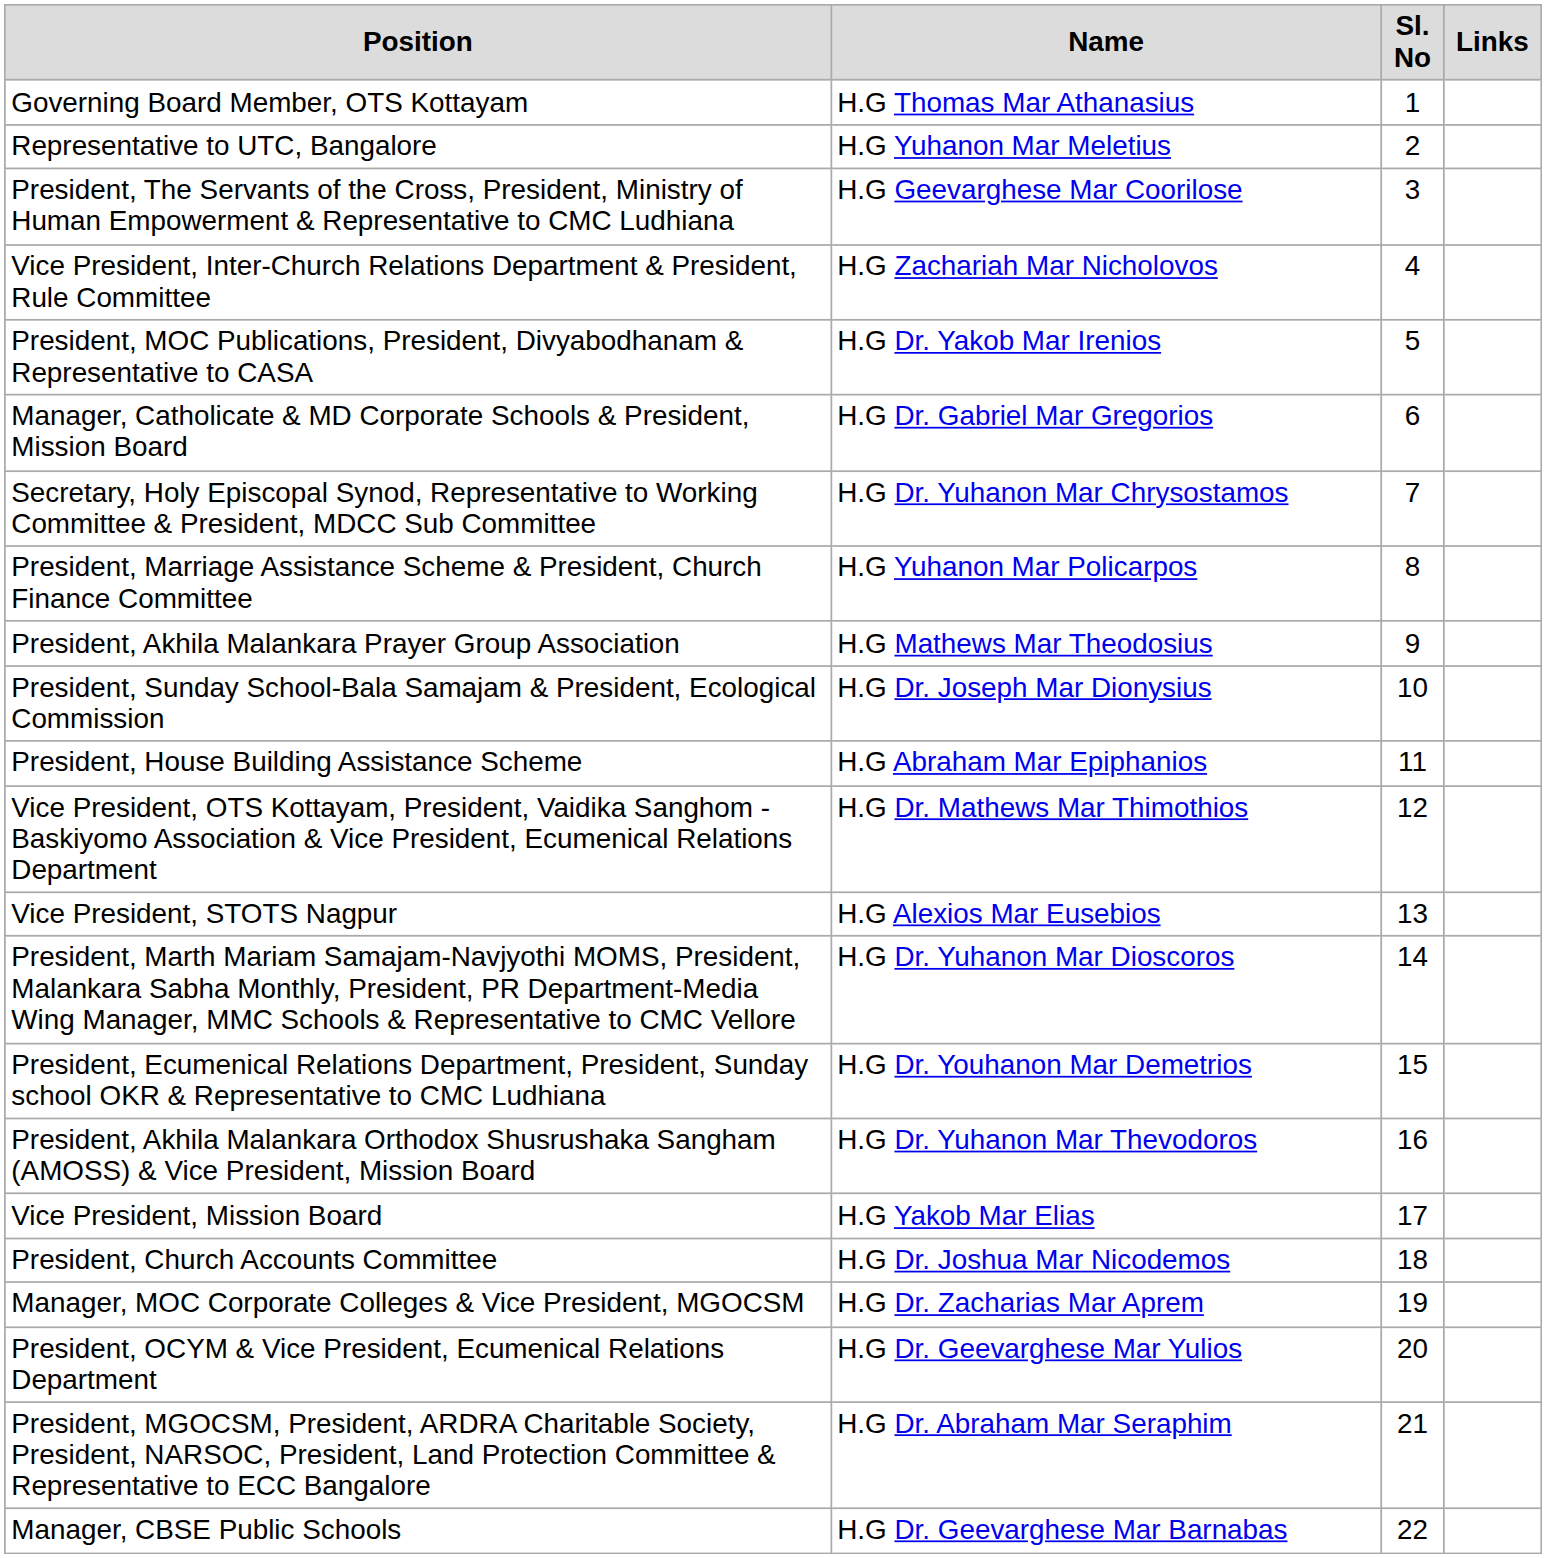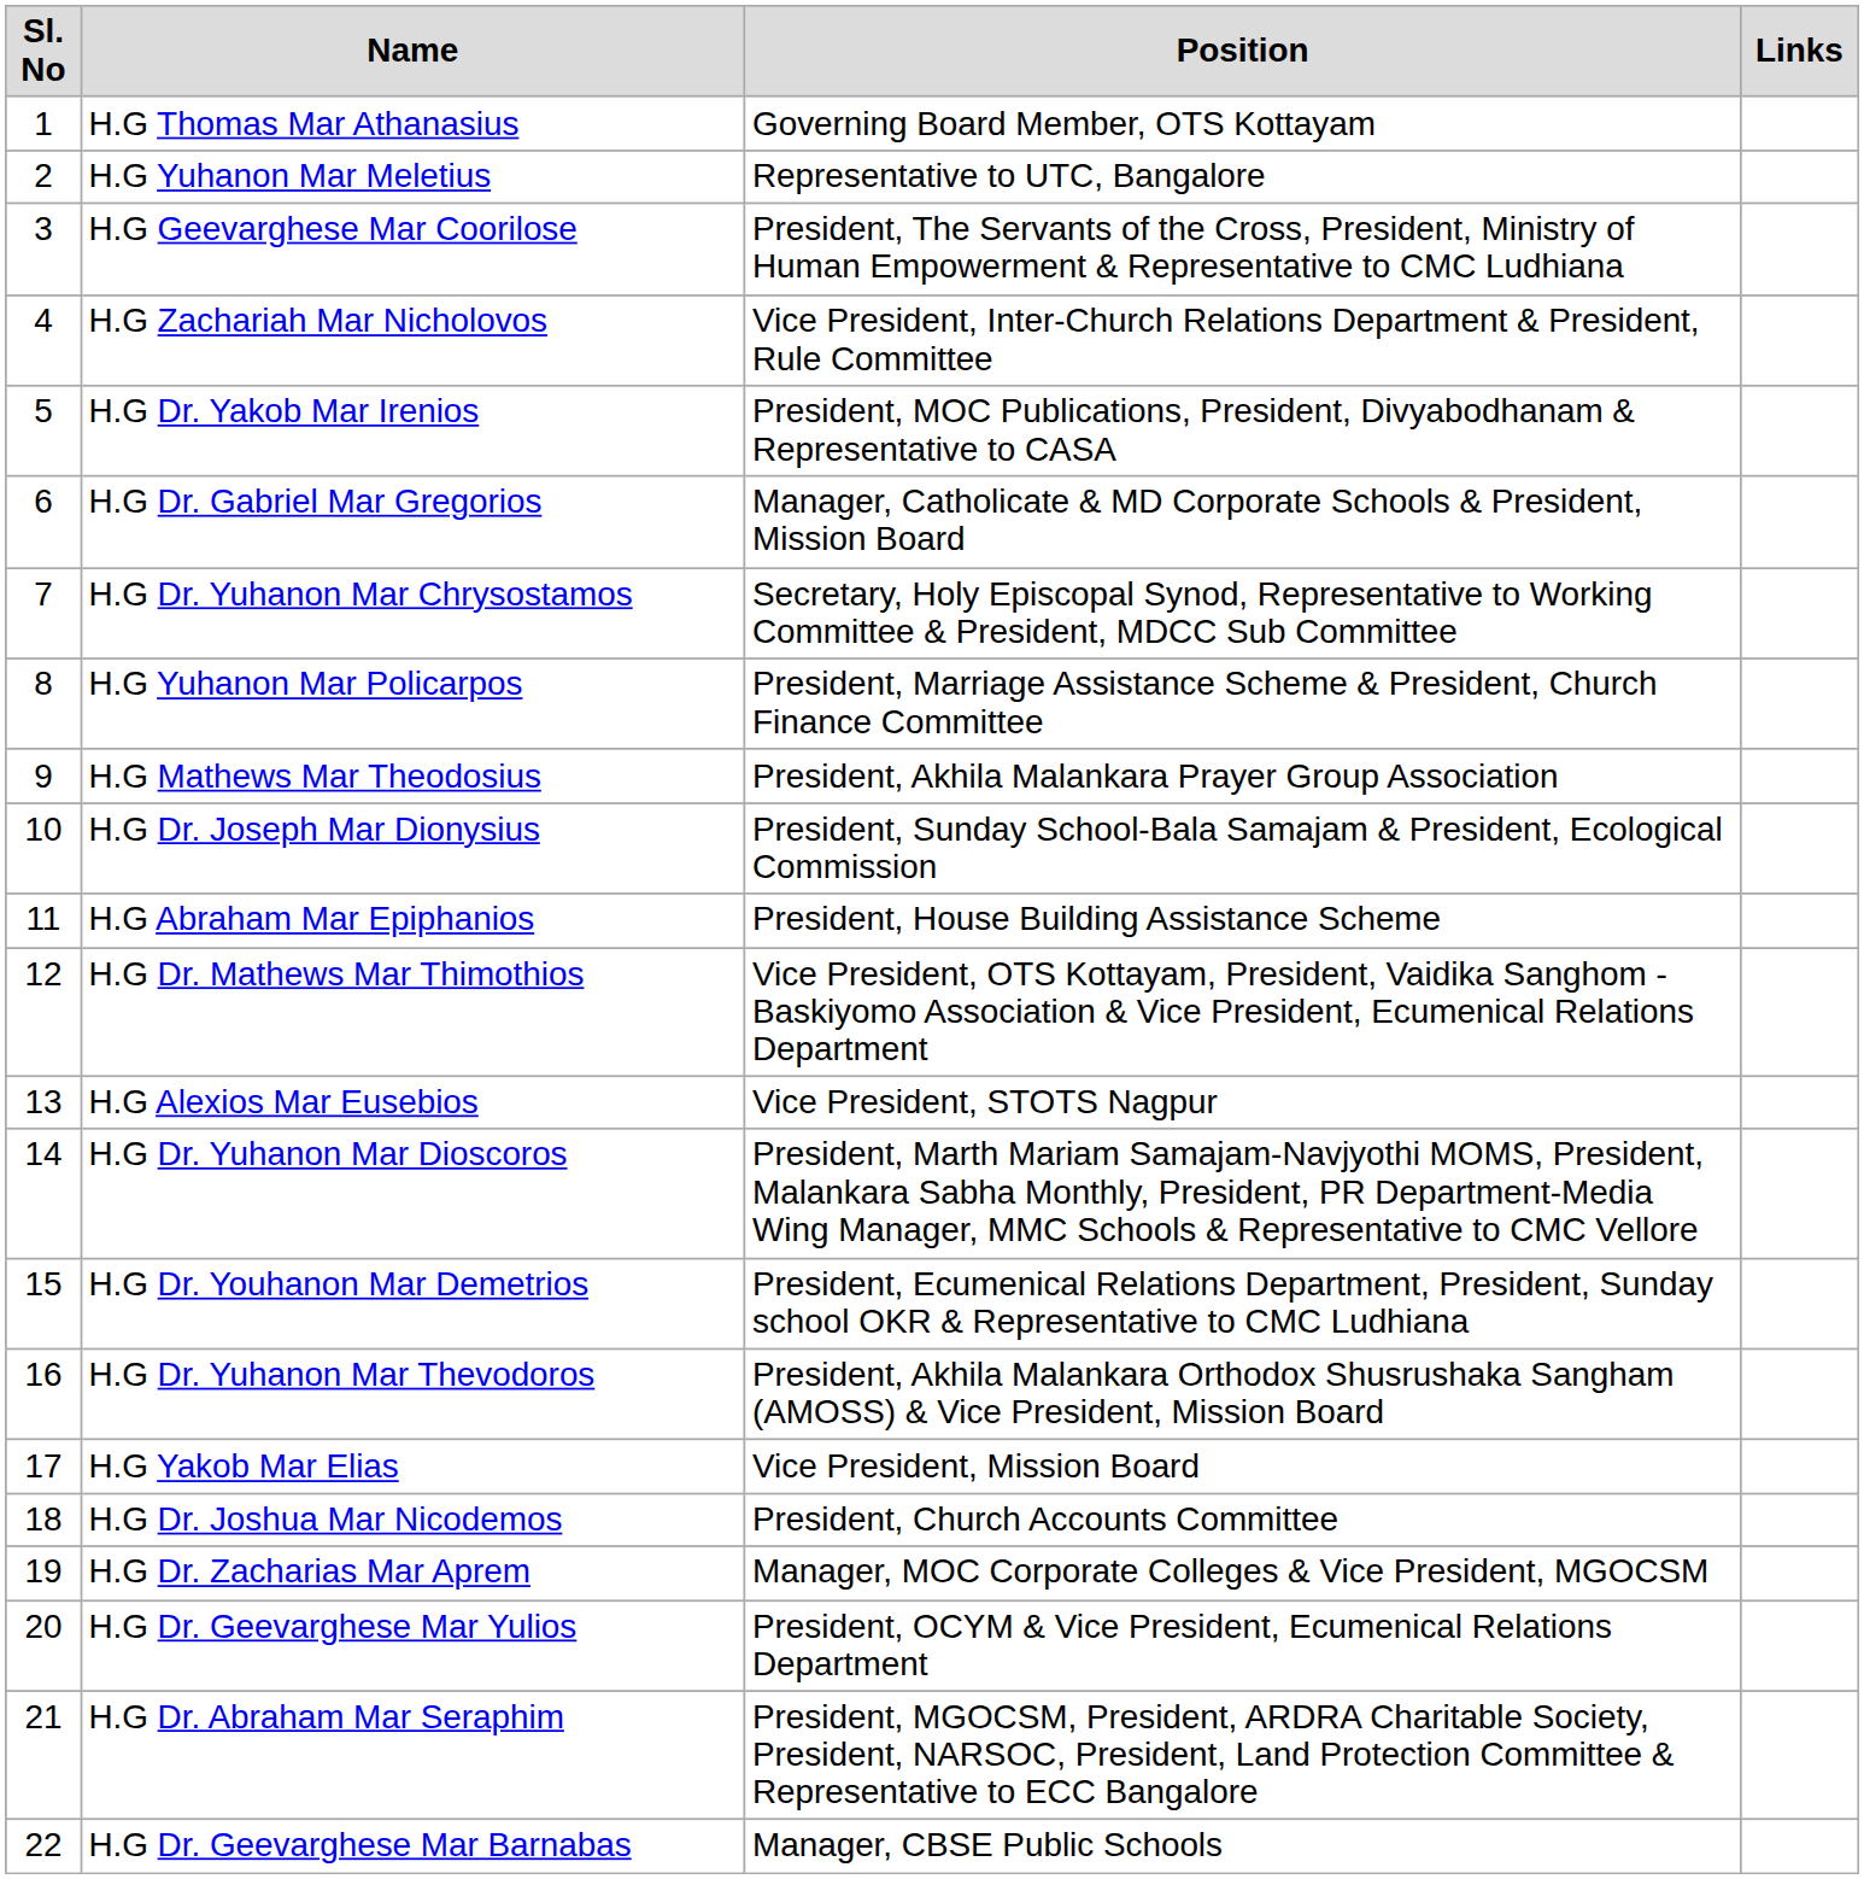 <table class="wikitable sortable" style="width: 100%;">
 <tr>
+<th style="background-color: #DCDCDC; width: 1%; color: #000000;">Sl. No</th>
+<th style="background-color: #DCDCDC; width: 20%; color: #000000;">Name</th>
 <th style="background-color: #DCDCDC; width: 30%; color: #000000;">Position</th>
-<th style="background-color: #DCDCDC; width: 20%; color: #000000;">Name</th>
-<th style="background-color: #DCDCDC; width: 1%; color: #000000;">Sl. No</th>
 <th style="background-color: #DCDCDC; width:  1%; color: #000000;">Links</th>
 </tr>
 <tr valign="top" style="background-color: #FFFFFF;">
+<td style="text-align: center;">1</td>
+<td>H.G <a href='#'>Thomas Mar Athanasius</a></td>
 <td>Governing Board Member, OTS Kottayam</td>
-<td>H.G <a href='#'>Thomas Mar Athanasius</a></td>
-<td style="text-align: center;">1</td>
 <td></td>
 </tr>
 <tr valign="top" style="background-color: #FFFFFF;">
+<td style="text-align: center;">2</td>
+<td>H.G <a href='#'>Yuhanon Mar Meletius</a></td>
 <td>Representative to UTC, Bangalore</td>
-<td>H.G <a href='#'>Yuhanon Mar Meletius</a></td>
-<td style="text-align: center;">2</td>
 <td></td>
 </tr>
 <tr valign="top" style="background-color: #FFFFFF;">
+<td style="text-align: center;">3</td>
+<td>H.G <a href='#'>Geevarghese Mar Coorilose</a></td>
 <td>President, The Servants of the Cross, President, Ministry of Human Empowerment & Representative to CMC Ludhiana</td>
-<td>H.G <a href='#'>Geevarghese Mar Coorilose</a></td>
-<td style="text-align: center;">3</td>
 <td></td>
 </tr>
 <tr valign="top" style="background-color: #FFFFFF;">
+<td style="text-align: center;">4</td>
+<td>H.G <a href='#'>Zachariah Mar Nicholovos</a></td>
 <td>Vice President, Inter-Church Relations Department & President, Rule Committee</td>
-<td>H.G <a href='#'>Zachariah Mar Nicholovos</a></td>
-<td style="text-align: center;">4</td>
 <td></td>
 </tr>
 <tr valign="top" style="background-color: #FFFFFF;">
+<td style="text-align: center;">5</td>
+<td>H.G <a href='#'>Dr. Yakob Mar Irenios</a></td>
 <td>President, MOC Publications, President, Divyabodhanam & Representative to CASA</td>
-<td>H.G <a href='#'>Dr. Yakob Mar Irenios</a></td>
-<td style="text-align: center;">5</td>
 <td></td>
 </tr>
 <tr valign="top" style="background-color: #FFFFFF;">
+<td style="text-align: center;">6</td>
+<td>H.G <a href='#'>Dr. Gabriel Mar Gregorios</a></td>
 <td>Manager, Catholicate & MD Corporate Schools & President, Mission Board</td>
-<td>H.G <a href='#'>Dr. Gabriel Mar Gregorios</a></td>
-<td style="text-align: center;">6</td>
 <td></td>
 </tr>
 <tr valign="top" style="background-color: #FFFFFF;">
+<td style="text-align: center;">7</td>
+<td>H.G <a href='#'>Dr. Yuhanon Mar Chrysostamos</a></td>
 <td>Secretary, Holy Episcopal Synod, Representative to Working Committee & President, MDCC Sub Committee</td>
-<td>H.G <a href='#'>Dr. Yuhanon Mar Chrysostamos</a></td>
-<td style="text-align: center;">7</td>
 <td></td>
 </tr>
 <tr valign="top" style="background-color: #FFFFFF;">
+<td style="text-align: center;">8</td>
+<td>H.G <a href='#'>Yuhanon Mar Policarpos</a></td>
 <td>President, Marriage Assistance Scheme & President, Church Finance Committee</td>
-<td>H.G <a href='#'>Yuhanon Mar Policarpos</a></td>
-<td style="text-align: center;">8</td>
 <td></td>
 </tr>
 <tr valign="top" style="background-color: #FFFFFF;">
+<td style="text-align: center;">9</td>
+<td>H.G <a href='#'>Mathews Mar Theodosius</a></td>
 <td>President, Akhila Malankara Prayer Group Association</td>
-<td>H.G <a href='#'>Mathews Mar Theodosius</a></td>
-<td style="text-align: center;">9</td>
 <td></td>
 </tr>
 <tr valign="top" style="background-color: #FFFFFF;">
+<td style="text-align: center;">10</td>
+<td>H.G <a href='#'>Dr. Joseph Mar Dionysius</a></td>
 <td>President, Sunday School-Bala Samajam & President, Ecological Commission</td>
-<td>H.G <a href='#'>Dr. Joseph Mar Dionysius</a></td>
-<td style="text-align: center;">10</td>
 <td></td>
 </tr>
 <tr valign="top" style="background-color: #FFFFFF;">
+<td style="text-align: center;">11</td>
+<td>H.G <a href='#'>Abraham Mar Epiphanios</a></td>
 <td>President, House Building Assistance Scheme</td>
-<td>H.G <a href='#'>Abraham Mar Epiphanios</a></td>
-<td style="text-align: center;">11</td>
 <td></td>
 </tr>
 <tr valign="top" style="background-color: #FFFFFF;">
+<td style="text-align: center;">12</td>
+<td>H.G <a href='#'>Dr. Mathews Mar Thimothios</a></td>
 <td>Vice President, OTS Kottayam, President, Vaidika Sanghom - Baskiyomo Association & Vice President, Ecumenical Relations Department</td>
-<td>H.G <a href='#'>Dr. Mathews Mar Thimothios</a></td>
-<td style="text-align: center;">12</td>
 <td></td>
 </tr>
 <tr valign="top" style="background-color: #FFFFFF;">
+<td style="text-align: center;">13</td>
+<td>H.G <a href='#'>Alexios Mar Eusebios</a></td>
 <td>Vice President, STOTS Nagpur</td>
-<td>H.G <a href='#'>Alexios Mar Eusebios</a></td>
-<td style="text-align: center;">13</td>
 <td></td>
 </tr>
 <tr valign="top" style="background-color: #FFFFFF;">
+<td style="text-align: center;">14</td>
+<td>H.G <a href='#'>Dr. Yuhanon Mar Dioscoros</a></td>
 <td>President, Marth Mariam Samajam-Navjyothi MOMS, President, Malankara Sabha Monthly, President, PR Department-Media Wing Manager, MMC Schools & Representative to CMC Vellore</td>
-<td>H.G <a href='#'>Dr. Yuhanon Mar Dioscoros</a></td>
-<td style="text-align: center;">14</td>
 <td></td>
 </tr>
 <tr valign="top" style="background-color: #FFFFFF;">
+<td style="text-align: center;">15</td>
+<td>H.G <a href='#'>Dr. Youhanon Mar Demetrios</a></td>
 <td>President, Ecumenical Relations Department, President, Sunday school OKR & Representative to CMC Ludhiana</td>
-<td>H.G <a href='#'>Dr. Youhanon Mar Demetrios</a></td>
-<td style="text-align: center;">15</td>
 <td></td>
 </tr>
 <tr valign="top" style="background-color: #FFFFFF;">
+<td style="text-align: center;">16</td>
+<td>H.G <a href='#'>Dr. Yuhanon Mar Thevodoros</a></td>
 <td>President, Akhila Malankara Orthodox Shusrushaka Sangham (AMOSS) & Vice President, Mission Board</td>
-<td>H.G <a href='#'>Dr. Yuhanon Mar Thevodoros</a></td>
-<td style="text-align: center;">16</td>
 <td></td>
 </tr>
 <tr valign="top" style="background-color: #FFFFFF;">
+<td style="text-align: center;">17</td>
+<td>H.G <a href='#'>Yakob Mar Elias</a></td>
 <td>Vice President, Mission Board</td>
-<td>H.G <a href='#'>Yakob Mar Elias</a></td>
-<td style="text-align: center;">17</td>
 <td></td>
 </tr>
 <tr valign="top" style="background-color: #FFFFFF;">
+<td style="text-align: center;">18</td>
+<td>H.G <a href='#'>Dr. Joshua Mar Nicodemos</a></td>
 <td>President, Church Accounts Committee</td>
-<td>H.G <a href='#'>Dr. Joshua Mar Nicodemos</a></td>
-<td style="text-align: center;">18</td>
 <td></td>
 </tr>
 <tr valign="top" style="background-color: #FFFFFF;">
+<td style="text-align: center;">19</td>
+<td>H.G <a href='#'>Dr. Zacharias Mar Aprem</a></td>
 <td>Manager, MOC Corporate Colleges & Vice President, MGOCSM</td>
-<td>H.G <a href='#'>Dr. Zacharias Mar Aprem</a></td>
-<td style="text-align: center;">19</td>
 <td></td>
 </tr>
 <tr valign="top" style="background-color: #FFFFFF;">
+<td style="text-align: center;">20</td>
+<td>H.G <a href='#'>Dr. Geevarghese Mar Yulios</a></td>
 <td>President, OCYM & Vice President, Ecumenical Relations Department</td>
-<td>H.G <a href='#'>Dr. Geevarghese Mar Yulios</a></td>
-<td style="text-align: center;">20</td>
 <td></td>
 </tr>
 <tr valign="top" style="background-color: #FFFFFF;">
+<td style="text-align: center;">21</td>
+<td>H.G <a href='#'>Dr. Abraham Mar Seraphim</a></td>
 <td>President, MGOCSM, President, ARDRA Charitable Society, President, NARSOC, President, Land Protection Committee & Representative to ECC Bangalore</td>
-<td>H.G <a href='#'>Dr. Abraham Mar Seraphim</a></td>
-<td style="text-align: center;">21</td>
 <td></td>
 </tr>
 <tr valign="top" style="background-color: #FFFFFF;">
+<td style="text-align: center;">22</td>
+<td>H.G <a href='#'>Dr. Geevarghese Mar Barnabas</a></td>
 <td>Manager, CBSE Public Schools</td>
-<td>H.G <a href='#'>Dr. Geevarghese Mar Barnabas</a></td>
-<td style="text-align: center;">22</td>
 <td></td>
 </tr>
 </table>
